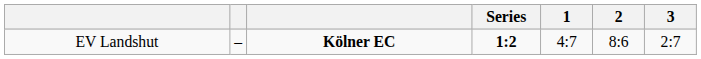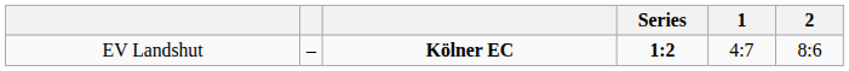 <table class="wikitable" width="80%">
 <tr style="background-color:#c0c0c0;">
 <th style="width:32.5%;"></th>
 <th style="width:2.5%;"></th>
 <th style="width:32.5%;"></th>
 <th style="width:10%;">Series</th>
 <th style="width:7.5%;">1</th>
 <th style="width:7.5%;">2</th>
-<th style="width:7.5%;">3</th>
 </tr>
 <tr align="center">
 <td>EV Landshut</td>
 <td>–</td>
 <td><strong>Kölner EC</strong></td>
 <td><strong>1:2</strong></td>
 <td>4:7</td>
 <td>8:6</td>
-<td>2:7</td>
 </tr>
 </table>
